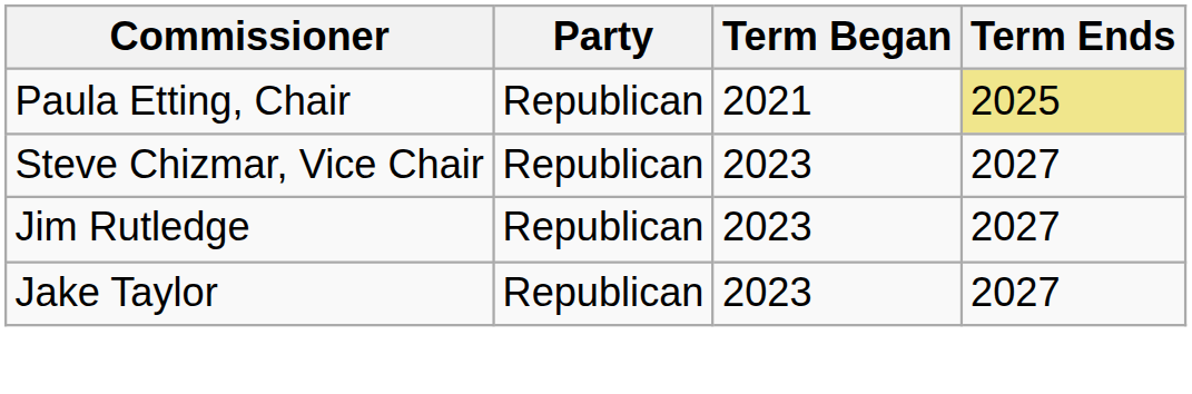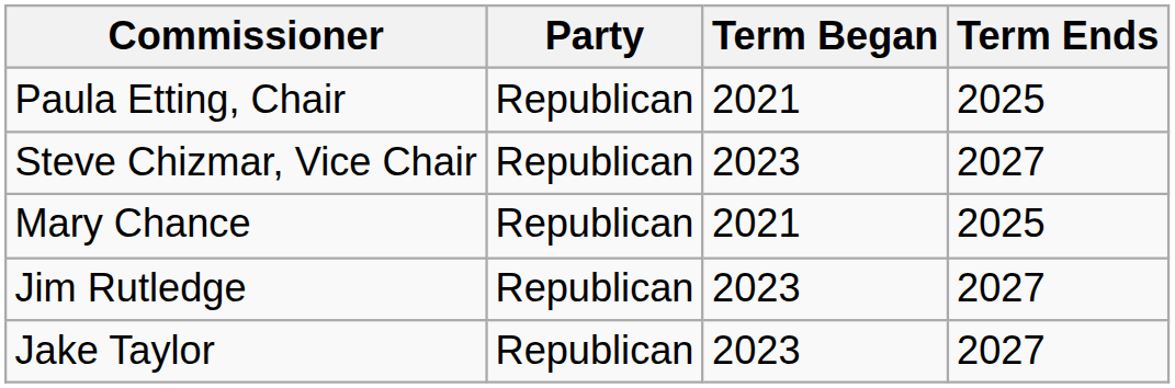 <table class="wikitable">
 <tr>
 <th>Commissioner</th>
 <th>Party</th>
 <th>Term Began</th>
 <th>Term Ends</th>
 </tr>
 <tr>
 <td>Paula Etting, Chair</td>
 <td>Republican</td>
 <td>2021</td>
-<td style="background: khaki;">2025</td>
+<td>2025</td>
 </tr>
 <tr>
 <td>Steve Chizmar, Vice Chair</td>
 <td>Republican</td>
 <td>2023</td>
 <td>2027</td>
+</tr>
+<tr>
+<td>Mary Chance</td>
+<td>Republican</td>
+<td>2021</td>
+<td>2025</td>
 </tr>
 <tr>
 <td>Jim Rutledge</td>
 <td>Republican</td>
 <td>2023</td>
 <td>2027</td>
 </tr>
 <tr>
 <td>Jake Taylor</td>
 <td>Republican</td>
 <td>2023</td>
 <td>2027</td>
 </tr>
 </table>
